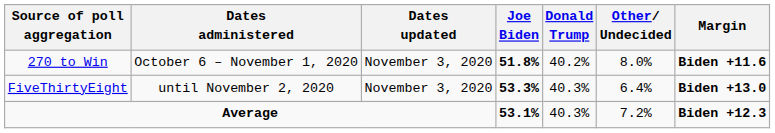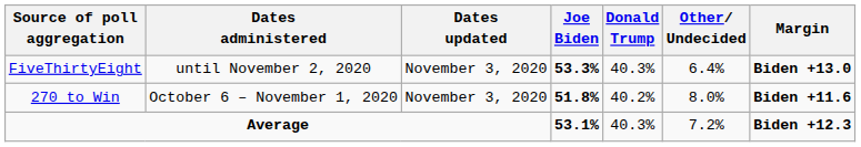 <table class="wikitable sortable" style="text-align:center;font-size:90%;line-height:17px">
 <tr>
 <th>Source of poll<br>aggregation</th>
 <th>Dates<br> administered</th>
 <th>Dates<br> updated</th>
 <th class="unsortable"><a href='#'>Joe<br>Biden</a><br><small></small></th>
 <th class="unsortable"><a href='#'>Donald<br>Trump</a><br><small></small></th>
 <th class="unsortable"><a href='#'>Other</a>/<br>Undecided<br></th>
 <th>Margin</th>
 </tr>
 <tr>
+<td><a href='#'>FiveThirtyEight</a></td>
+<td>until November 2, 2020</td>
+<td>November 3, 2020</td>
+<td><strong>53.3%</strong></td>
+<td>40.3%</td>
+<td>6.4%</td>
+<td><strong>Biden +13.0</strong></td>
+</tr>
+<tr>
 <td><a href='#'>270 to Win</a></td>
 <td>October 6 – November 1, 2020</td>
 <td>November 3, 2020</td>
 <td><strong>51.8%</strong></td>
 <td>40.2%</td>
 <td>8.0%</td>
 <td><strong>Biden +11.6</strong><br></td>
 </tr>
 <tr>
-<td><a href='#'>FiveThirtyEight</a></td>
-<td>until November 2, 2020</td>
-<td>November 3, 2020</td>
-<td><strong>53.3%</strong></td>
-<td>40.3%</td>
-<td>6.4%</td>
-<td><strong>Biden +13.0</strong></td>
-</tr>
-<tr>
 <td colspan="3"><strong>Average</strong></td>
 <td><strong>53.1%</strong></td>
 <td>40.3%</td>
 <td>7.2%</td>
 <td><strong>Biden +12.3</strong></td>
 </tr>
 </table>
